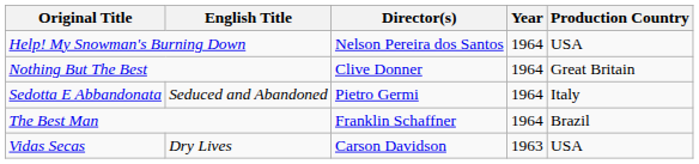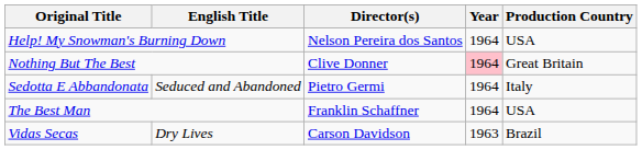 <table class="wikitable sortable">
 <tr>
 <th>Original Title</th>
 <th>English Title</th>
 <th>Director(s)</th>
 <th>Year</th>
 <th>Production Country</th>
 </tr>
 <tr>
 <td colspan="2"><em><a href='#'>Help! My Snowman's Burning Down</a></em></td>
 <td><a href='#'>Nelson Pereira dos Santos</a></td>
 <td>1964</td>
 <td>USA</td>
 </tr>
 <tr>
 <td colspan="2"><em><a href='#'>Nothing But The Best</a></em></td>
 <td><a href='#'>Clive Donner</a></td>
-<td>1964</td>
+<td style="background: pink;">1964</td>
 <td>Great Britain</td>
 </tr>
 <tr>
 <td><em><a href='#'>Sedotta E Abbandonata</a></em></td>
 <td><em>Seduced and Abandoned</em></td>
 <td><a href='#'>Pietro Germi</a></td>
 <td>1964</td>
 <td>Italy</td>
 </tr>
 <tr>
 <td colspan="2"><em><a href='#'>The Best Man</a></em></td>
 <td><a href='#'>Franklin Schaffner</a></td>
 <td>1964</td>
-<td>Brazil</td>
+<td>USA</td>
 </tr>
 <tr>
 <td><em><a href='#'>Vidas Secas</a></em></td>
 <td><em>Dry Lives</em></td>
 <td><a href='#'>Carson Davidson</a></td>
 <td>1963</td>
-<td>USA</td>
+<td>Brazil</td>
 </tr>
 </table>
